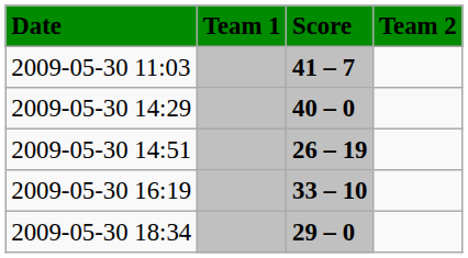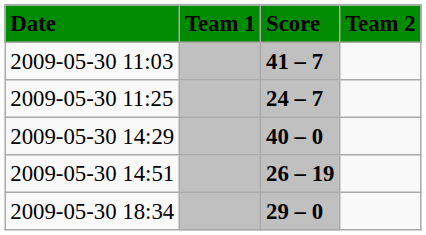 <table class="wikitable" style="margin:0.5em auto; font-size:95%">
 <tr bgcolor="#008B00">
 <td><strong>Date</strong></td>
 <td><strong>Team 1</strong></td>
 <td><strong>Score</strong></td>
 <td><strong>Team 2</strong></td>
 </tr>
 <tr>
 <td>2009-05-30 11:03</td>
 <td bgcolor="silver"><strong></strong></td>
 <td bgcolor="silver"><strong>41 – 7</strong></td>
+<td></td>
+</tr>
+<tr>
+<td>2009-05-30 11:25</td>
+<td bgcolor="silver"><strong></strong></td>
+<td bgcolor="silver"><strong>24 – 7</strong></td>
 <td></td>
 </tr>
 <tr>
 <td>2009-05-30 14:29</td>
 <td bgcolor="silver"><strong></strong></td>
 <td bgcolor="silver"><strong>40 – 0</strong></td>
 <td></td>
 </tr>
 <tr>
 <td>2009-05-30 14:51</td>
 <td bgcolor="silver"><strong></strong></td>
 <td bgcolor="silver"><strong>26 – 19</strong></td>
 <td></td>
 </tr>
 <tr>
-<td>2009-05-30 16:19</td>
-<td bgcolor="silver"><strong></strong></td>
-<td bgcolor="silver"><strong>33 – 10</strong></td>
-<td></td>
-</tr>
-<tr>
 <td>2009-05-30 18:34</td>
 <td bgcolor="silver"><strong></strong></td>
 <td bgcolor="silver"><strong>29 – 0</strong></td>
 <td></td>
 </tr>
 </table>
